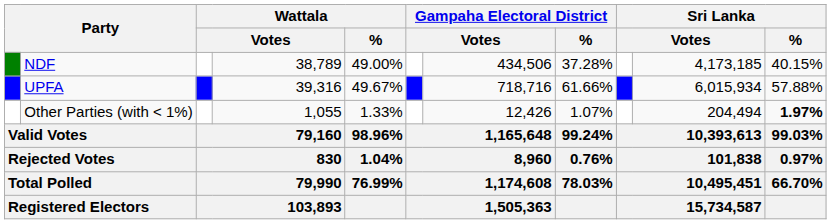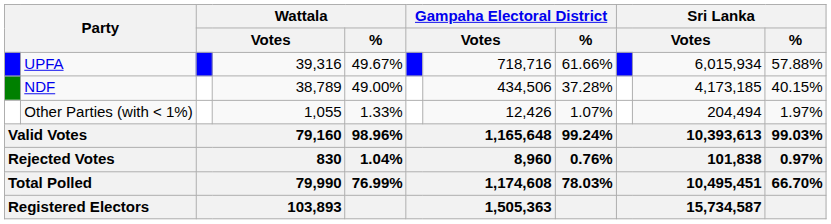 <table class="wikitable">
 <tr>
 <th colspan="2" width="144px"rowspan="2">Party</th>
 <th colspan="3" width="216px">Wattala</th>
 <th colspan="3" width="216px"><a href='#'>Gampaha Electoral District</a></th>
 <th colspan="3" width="216px">Sri Lanka</th>
 </tr>
 <tr>
 <th colspan="2" width="144px">Votes</th>
 <th>%</th>
 <th colspan="2" width="144px">Votes</th>
 <th>%</th>
 <th colspan="2" width="144px">Votes</th>
 <th>%</th>
 </tr>
 <tr>
+<td style="background-color:blue;" width="10px"></td>
+<td style="text-align:left;"><a href='#'>UPFA</a></td>
+<td style="background-color:blue;" width="10px"></td>
+<td style="text-align:right;">39,316</td>
+<td style="text-align:right;">49.67%</td>
+<td style="background-color:blue;" width="10px"></td>
+<td style="text-align:right;">718,716</td>
+<td style="text-align:right;">61.66%</td>
+<td style="background-color:blue;" width="10px"></td>
+<td style="text-align:right;">6,015,934</td>
+<td style="text-align:right;">57.88%</td>
+</tr>
+<tr>
 <td style="background-color:green;" width="10px"></td>
 <td style="text-align:left;"><a href='#'>NDF</a></td>
 <td style="background-color:white;" width="10px"></td>
 <td style="text-align:right;">38,789</td>
 <td style="text-align:right;">49.00%</td>
 <td style="background-color:white;" width="10px"></td>
 <td style="text-align:right;">434,506</td>
 <td style="text-align:right;">37.28%</td>
 <td style="background-color:white;" width="10px"></td>
 <td style="text-align:right;">4,173,185</td>
 <td style="text-align:right;">40.15%</td>
 </tr>
 <tr>
-<td style="background-color:blue;" width="10px"></td>
-<td style="text-align:left;"><a href='#'>UPFA</a></td>
-<td style="background-color:blue;" width="10px"></td>
-<td style="text-align:right;">39,316</td>
-<td style="text-align:right;">49.67%</td>
-<td style="background-color:blue;" width="10px"></td>
-<td style="text-align:right;">718,716</td>
-<td style="text-align:right;">61.66%</td>
-<td style="background-color:blue;" width="10px"></td>
-<td style="text-align:right;">6,015,934</td>
-<td style="text-align:right;">57.88%</td>
-</tr>
-<tr>
 <td style="background-color:white;" width="10px"></td>
 <td style="text-align:left;">Other Parties (with < 1%)</td>
 <td style="background-color:white;" width="10px"></td>
 <td style="text-align:right;">1,055</td>
 <td style="text-align:right;">1.33%</td>
 <td style="background-color:white;" width="10px"></td>
 <td style="text-align:right;">12,426</td>
 <td style="text-align:right;">1.07%</td>
 <td style="background-color:white;" width="10px"></td>
 <td style="text-align:right;">204,494</td>
-<td style="text-align:right;"><strong>1.97%</strong></td>
+<td style="text-align:right;">1.97%</td>
 </tr>
 <tr>
 <th colspan="2" width="144px"style="text-align:left;">Valid Votes</th>
 <th style="text-align:right;"colspan="2" width="144px">79,160</th>
 <th style="text-align:right;">98.96%</th>
 <th style="text-align:right;"colspan="2" width="144px">1,165,648</th>
 <th style="text-align:right;">99.24%</th>
 <th style="text-align:right;"colspan="2" width="144px">10,393,613</th>
 <th style="text-align:right;">99.03%</th>
 </tr>
 <tr>
 <th colspan="2" width="144px"style="text-align:left;">Rejected Votes</th>
 <th style="text-align:right;"colspan="2" width="144px">830</th>
 <th style="text-align:right;">1.04%</th>
 <th style="text-align:right;"colspan="2" width="144px">8,960</th>
 <th style="text-align:right;">0.76%</th>
 <th style="text-align:right;"colspan="2" width="144px">101,838</th>
 <th style="text-align:right;">0.97%</th>
 </tr>
 <tr>
 <th colspan="2" width="144px"style="text-align:left;">Total Polled</th>
 <th style="text-align:right;"colspan="2" width="144px">79,990</th>
 <th style="text-align:right;">76.99%</th>
 <th style="text-align:right;"colspan="2" width="144px">1,174,608</th>
 <th style="text-align:right;">78.03%</th>
 <th style="text-align:right;"colspan="2" width="144px">10,495,451</th>
 <th style="text-align:right;">66.70%</th>
 </tr>
 <tr>
 <th colspan="2" width="144px"style="text-align:left;">Registered Electors</th>
 <th style="text-align:right;"colspan="2" width="144px">103,893</th>
 <th></th>
 <th style="text-align:right;"colspan="2" width="144px">1,505,363</th>
 <th></th>
 <th style="text-align:right;"colspan="2" width="144px">15,734,587</th>
 <th></th>
 </tr>
 </table>
